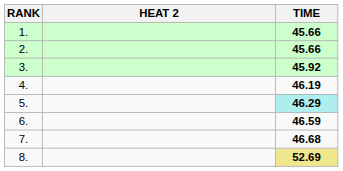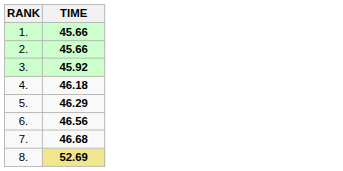 <table class="wikitable" style="border-collapse: collapse; font-size: 90%;">
 <tr>
 <th>RANK</th>
-<th style="width: 20em">HEAT 2</th>
 <th style="width: 5em">TIME</th>
 </tr>
 <tr style="background:#ccffcc;">
 <td align="center">1.</td>
-<td></td>
 <td align="center"><strong>45.66</strong></td>
 </tr>
 <tr style="background:#ccffcc;">
 <td align="center">2.</td>
-<td></td>
 <td align="center"><strong>45.66</strong></td>
 </tr>
 <tr style="background:#ccffcc;">
 <td align="center">3.</td>
-<td></td>
 <td align="center"><strong>45.92</strong></td>
 </tr>
 <tr>
 <td align="center">4.</td>
-<td></td>
-<td align="center"><strong>46.19</strong></td>
+<td align="center"><strong>46.18</strong></td>
 </tr>
 <tr>
 <td align="center">5.</td>
-<td></td>
-<td align="center" style="background: paleturquoise;"><strong>46.29</strong></td>
+<td align="center"><strong>46.29</strong></td>
 </tr>
 <tr>
 <td align="center">6.</td>
-<td></td>
-<td align="center"><strong>46.59</strong></td>
+<td align="center"><strong>46.56</strong></td>
 </tr>
 <tr>
 <td align="center">7.</td>
-<td></td>
 <td align="center"><strong>46.68</strong></td>
 </tr>
 <tr>
 <td align="center">8.</td>
-<td></td>
 <td align="center" style="background: khaki;"><strong>52.69</strong></td>
 </tr>
 </table>
